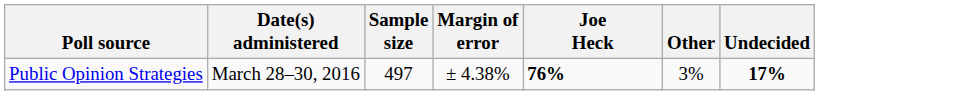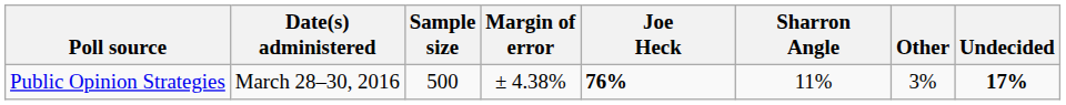 <table class="wikitable" style="font-size:90%;">
 <tr valign= bottom>
 <th>Poll source</th>
 <th>Date(s)<br>administered</th>
 <th>Sample<br>size</th>
 <th>Margin of<br>error</th>
 <th style="width:100px;">Joe<br>Heck</th>
+<th style="width:100px;">Sharron<br>Angle</th>
 <th>Other</th>
 <th>Undecided</th>
 </tr>
 <tr>
 <td><a href='#'>Public Opinion Strategies</a></td>
 <td align=center>March 28–30, 2016</td>
-<td align=center>497</td>
+<td align=center>500</td>
 <td align=center>± 4.38%</td>
 <td><strong>76%</strong></td>
+<td align=center>11%</td>
 <td align=center>3%</td>
 <td align=center><strong>17%</strong></td>
 </tr>
 </table>
